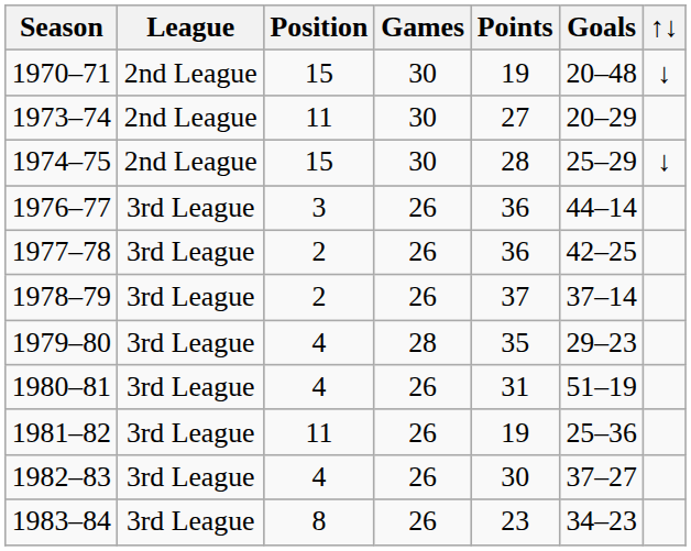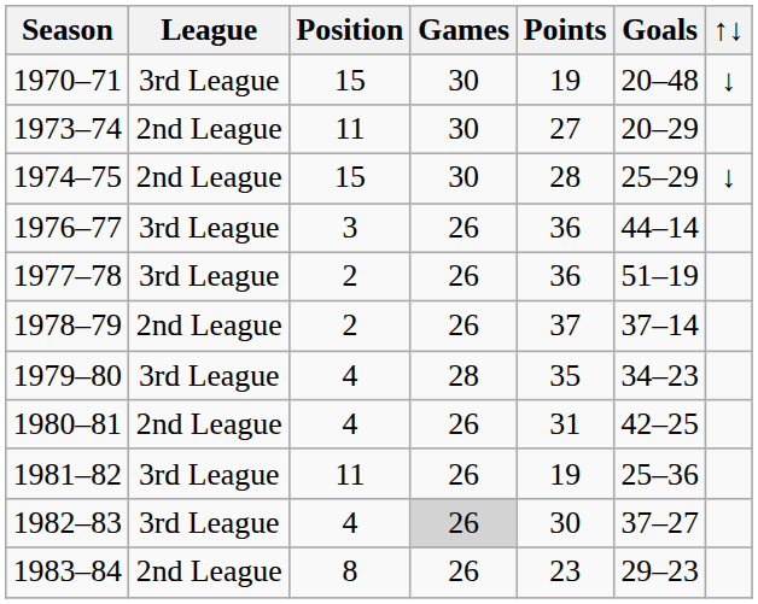 <table class="wikitable" style="text-align:center">
 <tr>
 <th>Season</th>
 <th>League</th>
 <th>Position</th>
 <th>Games</th>
 <th>Points</th>
 <th>Goals</th>
 <th>↑↓</th>
 </tr>
 <tr>
 <td>1970–71</td>
-<td>2nd League</td>
+<td>3rd League</td>
 <td>15</td>
 <td>30</td>
 <td>19</td>
 <td>20–48</td>
 <td>↓</td>
 </tr>
 <tr>
 <td>1973–74</td>
 <td>2nd League</td>
 <td>11</td>
 <td>30</td>
 <td>27</td>
 <td>20–29</td>
 <td></td>
 </tr>
 <tr>
 <td>1974–75</td>
 <td>2nd League</td>
 <td>15</td>
 <td>30</td>
 <td>28</td>
 <td>25–29</td>
 <td>↓</td>
 </tr>
 <tr>
 <td>1976–77</td>
 <td>3rd League</td>
 <td>3</td>
 <td>26</td>
 <td>36</td>
 <td>44–14</td>
 <td></td>
 </tr>
 <tr>
 <td>1977–78</td>
 <td>3rd League</td>
 <td>2</td>
 <td>26</td>
 <td>36</td>
-<td>42–25</td>
+<td>51–19</td>
 <td></td>
 </tr>
 <tr>
 <td>1978–79</td>
-<td>3rd League</td>
+<td>2nd League</td>
 <td>2</td>
 <td>26</td>
 <td>37</td>
 <td>37–14</td>
 <td></td>
 </tr>
 <tr>
 <td>1979–80</td>
 <td>3rd League</td>
 <td>4</td>
 <td>28</td>
 <td>35</td>
-<td>29–23</td>
+<td>34–23</td>
 <td></td>
 </tr>
 <tr>
 <td>1980–81</td>
-<td>3rd League</td>
+<td>2nd League</td>
 <td>4</td>
 <td>26</td>
 <td>31</td>
-<td>51–19</td>
+<td>42–25</td>
 <td></td>
 </tr>
 <tr>
 <td>1981–82</td>
 <td>3rd League</td>
 <td>11</td>
 <td>26</td>
 <td>19</td>
 <td>25–36</td>
 <td></td>
 </tr>
 <tr>
 <td>1982–83</td>
 <td>3rd League</td>
 <td>4</td>
-<td>26</td>
+<td style="background: lightgrey;">26</td>
 <td>30</td>
 <td>37–27</td>
 <td></td>
 </tr>
 <tr>
 <td>1983–84</td>
-<td>3rd League</td>
+<td>2nd League</td>
 <td>8</td>
 <td>26</td>
 <td>23</td>
-<td>34–23</td>
+<td>29–23</td>
 <td></td>
 </tr>
 </table>
